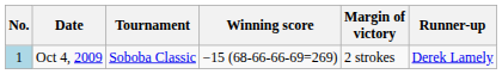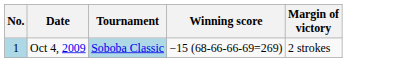 <table class="wikitable" style="font-size:95%;">
 <tr>
 <th>No.</th>
 <th>Date</th>
 <th>Tournament</th>
 <th>Winning score</th>
 <th>Margin of<br>victory</th>
-<th>Runner-up</th>
 </tr>
 <tr>
 <td align=center style="background: lightblue;">1</td>
 <td align=right>Oct 4, <a href='#'>2009</a></td>
-<td><a href='#'>Soboba Classic</a></td>
+<td style="background: lightblue;"><a href='#'>Soboba Classic</a></td>
 <td>−15 (68-66-66-69=269)</td>
 <td>2 strokes</td>
-<td> <a href='#'>Derek Lamely</a></td>
 </tr>
 </table>
